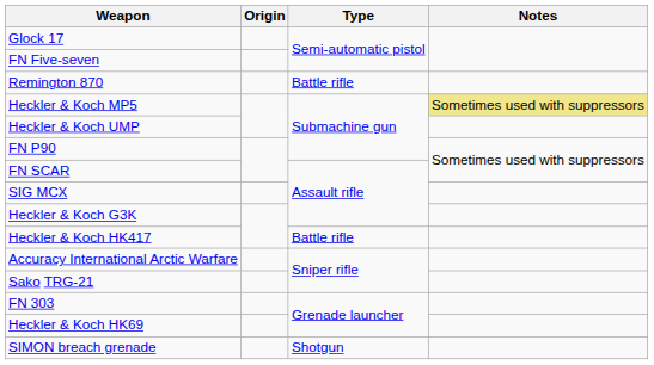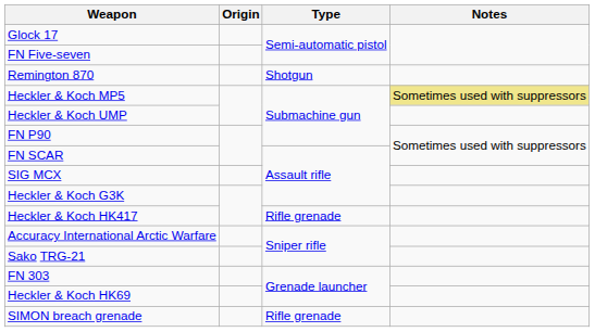 <table class="wikitable">
 <tr>
 <th>Weapon</th>
 <th>Origin</th>
 <th>Type</th>
 <th>Notes</th>
 </tr>
 <tr>
 <td><a href='#'>Glock 17</a></td>
 <td></td>
 <td rowspan="2"><a href='#'>Semi-automatic pistol</a></td>
 <td rowspan="2"></td>
 </tr>
 <tr>
 <td><a href='#'>FN Five-seven</a></td>
 <td></td>
 </tr>
 <tr>
 <td><a href='#'>Remington 870</a></td>
 <td></td>
-<td><a href='#'>Battle rifle</a></td>
+<td><a href='#'>Shotgun</a></td>
 <td></td>
 </tr>
 <tr>
 <td><a href='#'>Heckler & Koch MP5</a></td>
 <td rowspan="2"></td>
 <td rowspan="3"><a href='#'>Submachine gun</a></td>
 <td style="background: khaki;">Sometimes used with suppressors</td>
 </tr>
 <tr>
 <td><a href='#'>Heckler & Koch UMP</a></td>
 <td></td>
 </tr>
 <tr>
 <td><a href='#'>FN P90</a></td>
 <td rowspan="2"></td>
 <td rowspan="2">Sometimes used with suppressors</td>
 </tr>
 <tr>
 <td><a href='#'>FN SCAR</a></td>
 <td rowspan="3"><a href='#'>Assault rifle</a></td>
 </tr>
 <tr>
 <td><a href='#'>SIG MCX</a></td>
 <td></td>
 <td></td>
 </tr>
 <tr>
 <td><a href='#'>Heckler & Koch G3K</a></td>
 <td rowspan="2"></td>
 <td></td>
 </tr>
 <tr>
 <td><a href='#'>Heckler & Koch HK417</a></td>
-<td><a href='#'>Battle rifle</a></td>
+<td><a href='#'>Rifle grenade</a></td>
 <td></td>
 </tr>
 <tr>
 <td><a href='#'>Accuracy International Arctic Warfare</a></td>
 <td></td>
 <td rowspan="2"><a href='#'>Sniper rifle</a></td>
 <td></td>
 </tr>
 <tr>
 <td><a href='#'>Sako</a> <a href='#'>TRG-21</a></td>
 <td></td>
 <td></td>
 </tr>
 <tr>
 <td><a href='#'>FN 303</a></td>
 <td></td>
 <td rowspan="2"><a href='#'>Grenade launcher</a></td>
 <td></td>
 </tr>
 <tr>
 <td><a href='#'>Heckler & Koch HK69</a></td>
 <td></td>
 <td></td>
 </tr>
 <tr>
 <td><a href='#'>SIMON breach grenade</a></td>
 <td></td>
-<td><a href='#'>Shotgun</a></td>
+<td><a href='#'>Rifle grenade</a></td>
 <td></td>
 </tr>
 </table>
